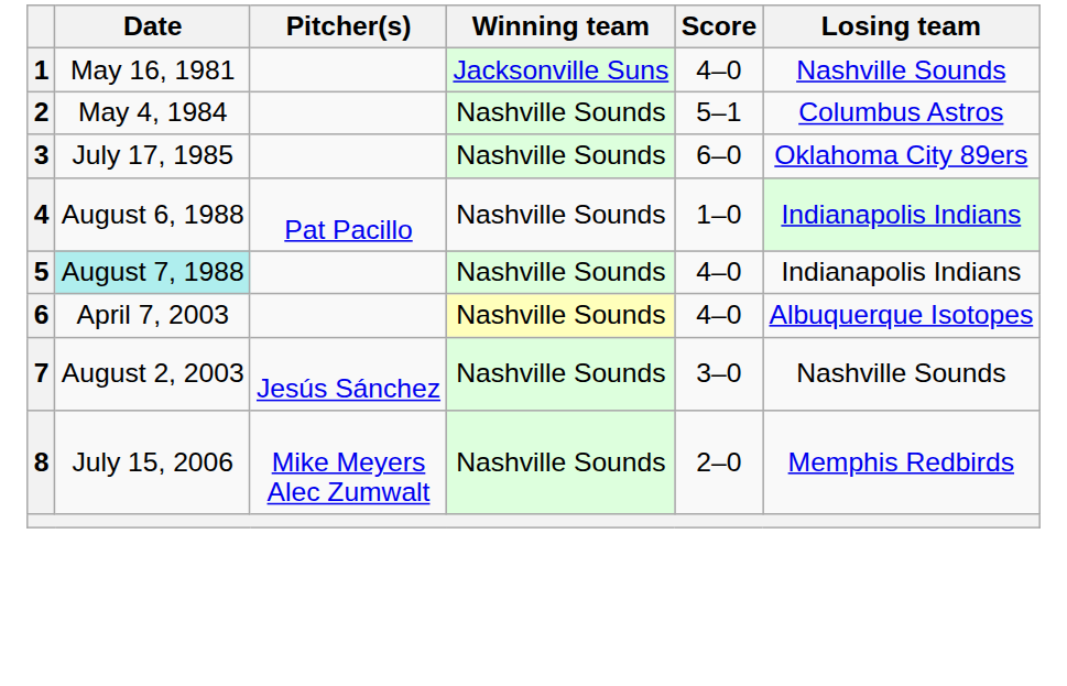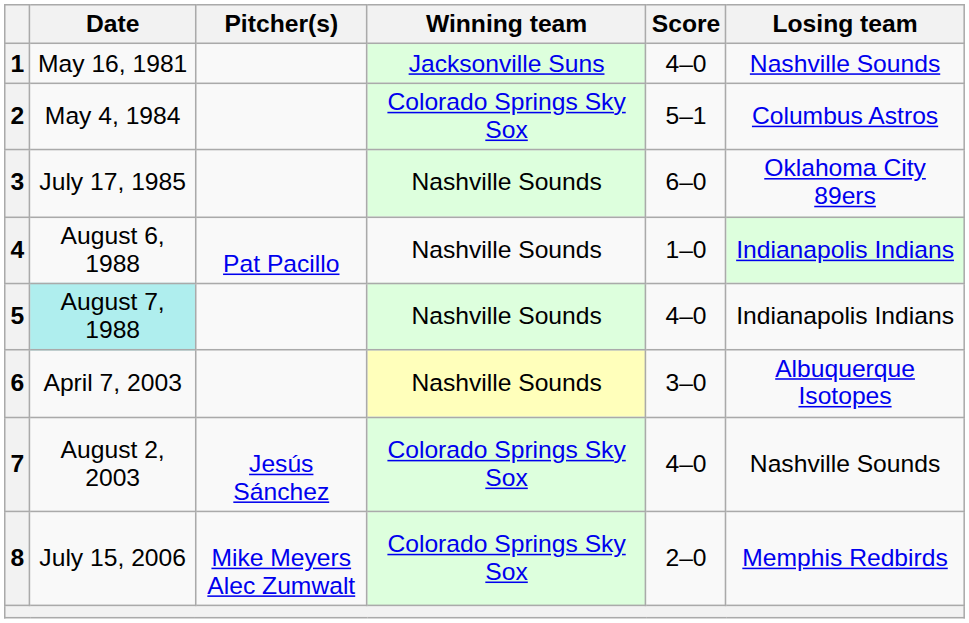 <table class="wikitable sortable plainrowheaders" style="margin: 1em auto 1em auto; text-align:center;">
 <tr>
 <th scope="col"></th>
 <th scope="col">Date</th>
 <th scope="col">Pitcher(s)</th>
 <th scope="col">Winning team</th>
 <th scope="col">Score</th>
 <th scope="col">Losing team</th>
 </tr>
 <tr>
 <th scope="row" style="text-align:center">1</th>
 <td>May 16, 1981</td>
 <td></td>
 <td bgcolor="DDFFDD"><a href='#'>Jacksonville Suns</a></td>
 <td>4–0</td>
 <td><a href='#'>Nashville Sounds</a></td>
 </tr>
 <tr>
 <th scope="row" style="text-align:center">2</th>
 <td>May 4, 1984</td>
 <td></td>
-<td bgcolor="DDFFDD">Nashville Sounds</td>
+<td bgcolor="DDFFDD"><a href='#'>Colorado Springs Sky Sox</a></td>
 <td>5–1</td>
 <td><a href='#'>Columbus Astros</a></td>
 </tr>
 <tr>
 <th scope="row" style="text-align:center">3</th>
 <td>July 17, 1985</td>
 <td></td>
 <td bgcolor="DDFFDD">Nashville Sounds</td>
 <td>6–0</td>
 <td><a href='#'>Oklahoma City 89ers</a></td>
 </tr>
 <tr>
 <th scope="row" style="text-align:center">4</th>
 <td>August 6, 1988</td>
 <td> <br><a href='#'>Pat Pacillo</a> </td>
 <td>Nashville Sounds</td>
 <td>1–0</td>
 <td bgcolor="DDFFDD"><a href='#'>Indianapolis Indians</a></td>
 </tr>
 <tr>
 <th scope="row" style="text-align:center">5</th>
 <td style="background: paleturquoise;">August 7, 1988</td>
 <td></td>
 <td bgcolor="DDFFDD">Nashville Sounds</td>
 <td>4–0</td>
 <td>Indianapolis Indians</td>
 </tr>
 <tr>
 <th scope="row" style="text-align:center">6</th>
 <td>April 7, 2003</td>
 <td></td>
 <td bgcolor="ffffbb">Nashville Sounds</td>
-<td>4–0</td>
+<td>3–0</td>
 <td><a href='#'>Albuquerque Isotopes</a></td>
 </tr>
 <tr>
 <th scope="row" style="text-align:center">7</th>
 <td>August 2, 2003</td>
 <td> <br><a href='#'>Jesús Sánchez</a> </td>
-<td bgcolor="DDFFDD">Nashville Sounds</td>
-<td>3–0</td>
+<td bgcolor="DDFFDD"><a href='#'>Colorado Springs Sky Sox</a></td>
+<td>4–0</td>
 <td>Nashville Sounds</td>
 </tr>
 <tr>
 <th scope="row" style="text-align:center">8</th>
 <td>July 15, 2006</td>
 <td> <br><a href='#'>Mike Meyers</a> <br><a href='#'>Alec Zumwalt</a> </td>
-<td bgcolor="DDFFDD">Nashville Sounds</td>
+<td bgcolor="DDFFDD"><a href='#'>Colorado Springs Sky Sox</a></td>
 <td>2–0</td>
 <td><a href='#'>Memphis Redbirds</a></td>
 </tr>
 <tr>
 <th colspan="6"></th>
 </tr>
 </table>
